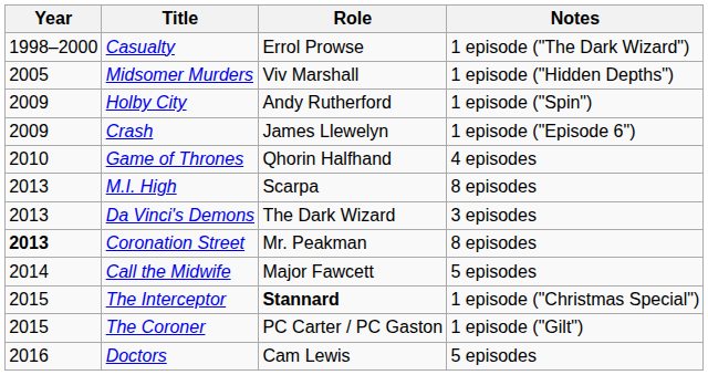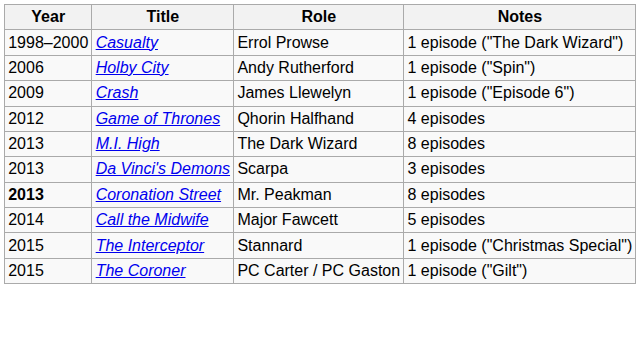 <table class="wikitable sortable">
 <tr>
 <th>Year</th>
 <th>Title</th>
 <th>Role</th>
 <th>Notes</th>
 </tr>
 <tr>
 <td>1998–2000</td>
 <td><em><a href='#'>Casualty</a></em></td>
 <td>Errol Prowse</td>
 <td>1 episode ("The Dark Wizard")</td>
 </tr>
 <tr>
-<td>2005</td>
-<td><em><a href='#'>Midsomer Murders</a></em></td>
-<td>Viv Marshall</td>
-<td>1 episode ("Hidden Depths")</td>
-</tr>
-<tr>
-<td>2009</td>
+<td>2006</td>
 <td><em><a href='#'>Holby City</a></em></td>
 <td>Andy Rutherford</td>
 <td>1 episode ("Spin")</td>
 </tr>
 <tr>
 <td>2009</td>
 <td><em><a href='#'>Crash</a></em></td>
 <td>James Llewelyn</td>
 <td>1 episode ("Episode 6")</td>
 </tr>
 <tr>
-<td>2010</td>
+<td>2012</td>
 <td><em><a href='#'>Game of Thrones</a></em></td>
 <td>Qhorin Halfhand</td>
 <td>4 episodes</td>
 </tr>
 <tr>
 <td>2013</td>
 <td><em><a href='#'>M.I. High</a></em></td>
-<td>Scarpa</td>
+<td>The Dark Wizard</td>
 <td>8 episodes</td>
 </tr>
 <tr>
 <td>2013</td>
 <td><em><a href='#'>Da Vinci's Demons</a></em></td>
-<td>The Dark Wizard</td>
+<td>Scarpa</td>
 <td>3 episodes</td>
 </tr>
 <tr>
 <td><strong>2013</strong></td>
 <td><em><a href='#'>Coronation Street</a></em></td>
 <td>Mr. Peakman</td>
 <td>8 episodes</td>
 </tr>
 <tr>
 <td>2014</td>
 <td><em><a href='#'>Call the Midwife</a></em></td>
 <td>Major Fawcett</td>
 <td>5 episodes</td>
 </tr>
 <tr>
 <td>2015</td>
 <td><em><a href='#'>The Interceptor</a></em></td>
-<td><strong>Stannard</strong></td>
+<td>Stannard</td>
 <td>1 episode ("Christmas Special")</td>
 </tr>
 <tr>
 <td>2015</td>
 <td><em><a href='#'>The Coroner</a></em></td>
 <td>PC Carter / PC Gaston</td>
 <td>1 episode ("Gilt")</td>
 </tr>
-<tr>
-<td>2016</td>
-<td><em><a href='#'>Doctors</a></em></td>
-<td>Cam Lewis</td>
-<td>5 episodes</td>
-</tr>
 </table>
